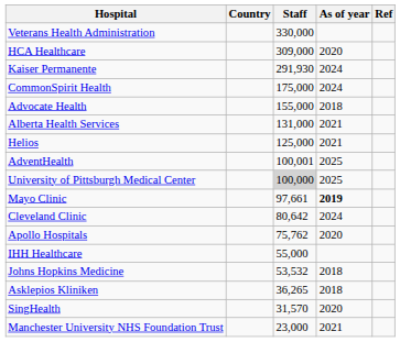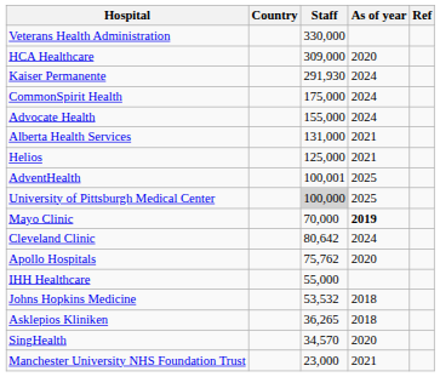 <table class="wikitable sortable" style="margin-left: auto; margin-right: auto; border: none;">
 <tr>
 <th>Hospital</th>
 <th>Country</th>
 <th>Staff</th>
 <th>As of year</th>
 <th>Ref</th>
 </tr>
 <tr>
 <td><a href='#'>Veterans Health Administration</a></td>
 <td></td>
 <td>330,000</td>
 <td></td>
 <td></td>
 </tr>
 <tr>
 <td><a href='#'>HCA Healthcare</a></td>
 <td></td>
 <td>309,000</td>
 <td>2020</td>
 <td></td>
 </tr>
 <tr>
 <td><a href='#'>Kaiser Permanente</a></td>
 <td></td>
 <td>291,930</td>
 <td>2024</td>
 <td></td>
 </tr>
 <tr>
 <td><a href='#'>CommonSpirit Health</a></td>
 <td></td>
 <td>175,000</td>
 <td>2024</td>
 <td></td>
 </tr>
 <tr>
 <td><a href='#'>Advocate Health</a></td>
 <td></td>
 <td>155,000</td>
-<td>2018</td>
+<td>2024</td>
 <td></td>
 </tr>
 <tr>
 <td><a href='#'>Alberta Health Services</a></td>
 <td></td>
 <td>131,000</td>
 <td>2021</td>
 <td></td>
 </tr>
 <tr>
 <td><a href='#'>Helios</a></td>
 <td></td>
 <td>125,000</td>
 <td>2021</td>
 <td></td>
 </tr>
 <tr>
 <td><a href='#'>AdventHealth</a></td>
 <td></td>
 <td>100,001</td>
 <td>2025</td>
 <td></td>
 </tr>
 <tr>
 <td><a href='#'>University of Pittsburgh Medical Center</a></td>
 <td></td>
 <td style="background: lightgrey;">100,000</td>
 <td>2025</td>
 <td></td>
 </tr>
 <tr>
 <td><a href='#'>Mayo Clinic</a></td>
 <td></td>
-<td>97,661</td>
+<td>70,000</td>
 <td><strong>2019</strong></td>
 <td></td>
 </tr>
 <tr>
 <td><a href='#'>Cleveland Clinic</a></td>
 <td></td>
 <td>80,642</td>
 <td>2024</td>
 <td></td>
 </tr>
 <tr>
 <td><a href='#'>Apollo Hospitals</a></td>
 <td></td>
 <td>75,762</td>
 <td>2020</td>
 <td></td>
 </tr>
 <tr>
 <td><a href='#'>IHH Healthcare</a></td>
 <td></td>
 <td>55,000</td>
 <td></td>
 <td></td>
 </tr>
 <tr>
 <td><a href='#'>Johns Hopkins Medicine</a></td>
 <td></td>
 <td>53,532</td>
 <td>2018</td>
 <td></td>
 </tr>
 <tr>
 <td><a href='#'>Asklepios Kliniken</a></td>
 <td></td>
 <td>36,265</td>
 <td>2018</td>
 <td></td>
 </tr>
 <tr>
 <td><a href='#'>SingHealth</a></td>
 <td></td>
-<td>31,570</td>
+<td>34,570</td>
 <td>2020</td>
 <td></td>
 </tr>
 <tr>
 <td><a href='#'>Manchester University NHS Foundation Trust</a></td>
 <td></td>
 <td>23,000</td>
 <td>2021</td>
 <td></td>
 </tr>
 <tr>
 </tr>
 </table>
